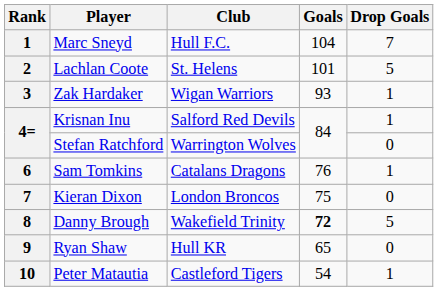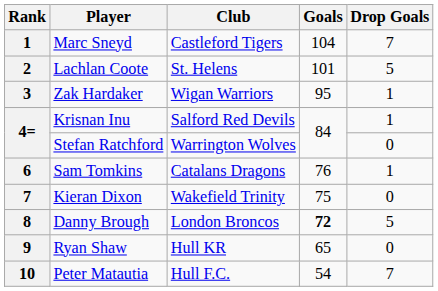 <table class="wikitable" style="text-align:center">
 <tr>
 <th>Rank</th>
 <th>Player</th>
 <th>Club</th>
 <th>Goals</th>
 <th>Drop Goals</th>
 </tr>
 <tr>
 <th>1</th>
 <td align="left"> <a href='#'>Marc Sneyd</a></td>
-<td align="left"> <a href='#'>Hull F.C.</a></td>
+<td align="left"> <a href='#'>Castleford Tigers</a></td>
 <td>104</td>
 <td>7</td>
 </tr>
 <tr>
 <th>2</th>
 <td align="left"> <a href='#'>Lachlan Coote</a></td>
 <td align="left"> <a href='#'>St. Helens</a></td>
 <td>101</td>
 <td>5</td>
 </tr>
 <tr>
 <th>3</th>
 <td align="left"> <a href='#'>Zak Hardaker</a></td>
 <td align="left"> <a href='#'>Wigan Warriors</a></td>
-<td>93</td>
+<td>95</td>
 <td>1</td>
 </tr>
 <tr>
 <th Rowspan=2>4=</th>
 <td align="left"> <a href='#'>Krisnan Inu</a></td>
 <td align="left"> <a href='#'>Salford Red Devils</a></td>
 <td Rowspan=2>84</td>
 <td>1</td>
 </tr>
 <tr>
 <td align="left"> <a href='#'>Stefan Ratchford</a></td>
 <td align="left"> <a href='#'>Warrington Wolves</a></td>
 <td>0</td>
 </tr>
 <tr>
 <th>6</th>
 <td align="left"> <a href='#'>Sam Tomkins</a></td>
 <td align="left"> <a href='#'>Catalans Dragons</a></td>
 <td>76</td>
 <td>1</td>
 </tr>
 <tr>
 <th>7</th>
 <td align="left"> <a href='#'>Kieran Dixon</a></td>
-<td align="left"> <a href='#'>London Broncos</a></td>
+<td align="left"> <a href='#'>Wakefield Trinity</a></td>
 <td>75</td>
 <td>0</td>
 </tr>
 <tr>
 <th>8</th>
 <td align="left"> <a href='#'>Danny Brough</a></td>
-<td align="left"> <a href='#'>Wakefield Trinity</a></td>
+<td align="left"> <a href='#'>London Broncos</a></td>
 <td><strong>72</strong></td>
 <td>5</td>
 </tr>
 <tr>
 <th>9</th>
 <td align="left"> <a href='#'>Ryan Shaw</a></td>
 <td align="left"> <a href='#'>Hull KR</a></td>
 <td>65</td>
 <td>0</td>
 </tr>
 <tr>
 <th>10</th>
 <td align="left"> <a href='#'>Peter Matautia</a></td>
-<td align="left"> <a href='#'>Castleford Tigers</a></td>
+<td align="left"> <a href='#'>Hull F.C.</a></td>
 <td>54</td>
-<td>1</td>
+<td>7</td>
 </tr>
 </table>
